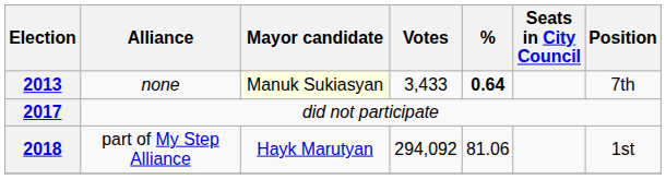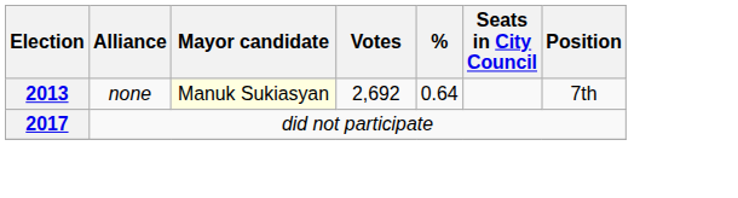 <table class="wikitable" style="text-align: center;">
 <tr>
 <th style="width: 20px">Election</th>
 <th>Alliance</th>
 <th style="width: 130px">Mayor candidate</th>
 <th style="width: 60px">Votes</th>
 <th style="width: 20px">%</th>
 <th style="width: 20px"><strong>Seats in <a href='#'>City Council</a></strong></th>
 <th>Position</th>
 </tr>
 <tr>
 <th><a href='#'>2013</a></th>
 <td><em>none</em></td>
 <td style="background: lightyellow; text-align:center;">Manuk Sukiasyan</td>
-<td style="text-align:center;">3,433</td>
-<td style="text-align:center;"><strong>0.64</strong></td>
+<td style="text-align:center;">2,692</td>
+<td style="text-align:center;">0.64</td>
 <td></td>
 <td> 7th</td>
 </tr>
 <tr>
 <th><a href='#'>2017</a></th>
 <td colspan="6"><em>did not participate</em></td>
 </tr>
 <tr>
-<th><a href='#'>2018</a></th>
-<td>part of <a href='#'>My Step Alliance</a></td>
-<td style="text-align:center;"><a href='#'>Hayk Marutyan</a></td>
-<td style="text-align:center;">294,092</td>
-<td style="text-align:center;">81.06</td>
-<td></td>
-<td> 1st</td>
-</tr>
-<tr>
 </tr>
 </table>
